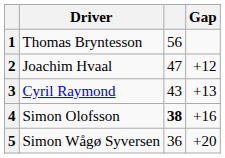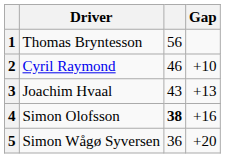 <table class="wikitable" style="font-size: 95%;">
 <tr>
 <th></th>
 <th>Driver</th>
 <th></th>
 <th>Gap</th>
 </tr>
 <tr>
 <th>1</th>
 <td> Thomas Bryntesson</td>
 <td align="right">56</td>
 <td align="right"></td>
 </tr>
 <tr>
 <th>2</th>
-<td> Joachim Hvaal</td>
-<td align="right">47</td>
-<td align="right">+12</td>
+<td> <a href='#'>Cyril Raymond</a></td>
+<td align="right">46</td>
+<td align="right">+10</td>
 </tr>
 <tr>
 <th>3</th>
-<td> <a href='#'>Cyril Raymond</a></td>
+<td> Joachim Hvaal</td>
 <td align="right">43</td>
 <td align="right">+13</td>
 </tr>
 <tr>
 <th>4</th>
 <td> Simon Olofsson</td>
 <td align="right"><strong>38</strong></td>
 <td align="right">+16</td>
 </tr>
 <tr>
 <th>5</th>
 <td> Simon Wågø Syversen</td>
 <td align="right">36</td>
 <td align="right">+20</td>
 </tr>
 </table>
